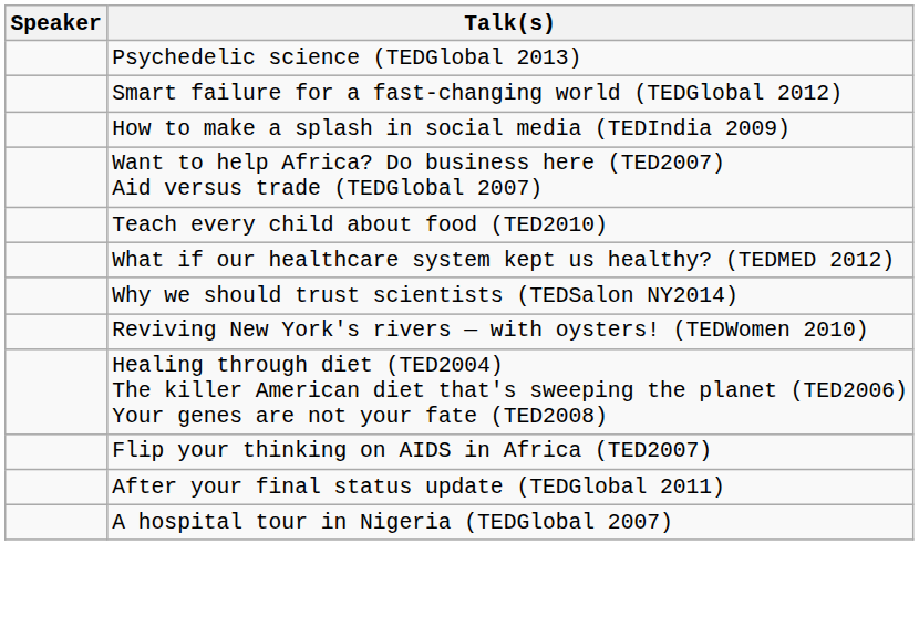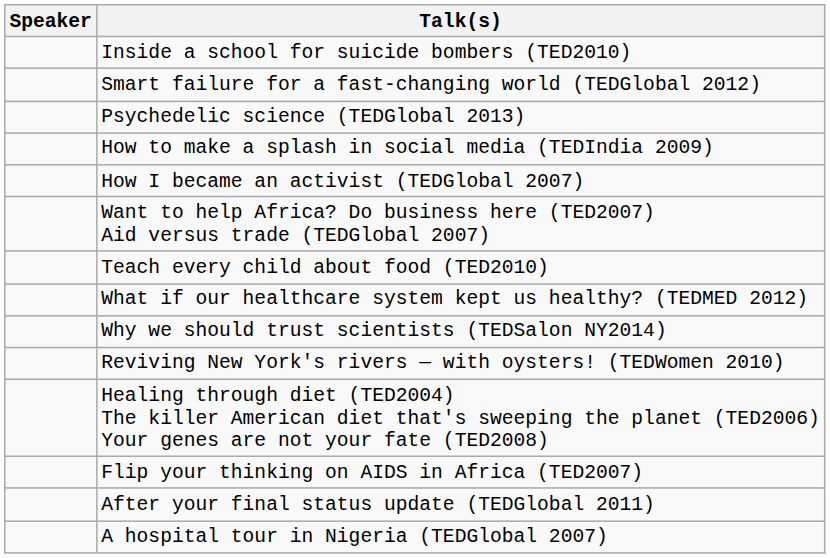 <table class='wikitable sortable'>
 <tr>
 <th>Speaker</th>
 <th>Talk(s)</th>
 </tr>
 <tr>
 <td></td>
-<td>Psychedelic science (TEDGlobal 2013)</td>
+<td>Inside a school for suicide bombers (TED2010)</td>
 </tr>
 <tr>
 <td></td>
 <td>Smart failure for a fast-changing world (TEDGlobal 2012)</td>
 </tr>
 <tr>
 <td></td>
+<td>Psychedelic science (TEDGlobal 2013)</td>
+</tr>
+<tr>
+<td></td>
 <td>How to make a splash in social media (TEDIndia 2009)</td>
+</tr>
+<tr>
+<td></td>
+<td>How I became an activist (TEDGlobal 2007)</td>
 </tr>
 <tr>
 <td></td>
 <td>Want to help Africa? Do business here (TED2007)<br> Aid versus trade (TEDGlobal 2007)</td>
 </tr>
 <tr>
 <td></td>
 <td>Teach every child about food (TED2010) </td>
 </tr>
 <tr>
 <td></td>
 <td>What if our healthcare system kept us healthy? (TEDMED 2012)</td>
 </tr>
 <tr>
 <td></td>
 <td>Why we should trust scientists (TEDSalon NY2014)</td>
 </tr>
 <tr>
 <td></td>
 <td>Reviving New York's rivers — with oysters! (TEDWomen 2010)</td>
 </tr>
 <tr>
 <td></td>
 <td>Healing through diet (TED2004)<br> The killer American diet that's sweeping the planet (TED2006)<br> Your genes are not your fate (TED2008)</td>
 </tr>
 <tr>
 <td></td>
 <td>Flip your thinking on AIDS in Africa (TED2007)</td>
 </tr>
 <tr>
 <td></td>
 <td>After your final status update (TEDGlobal 2011)</td>
 </tr>
 <tr>
 <td></td>
 <td>A hospital tour in Nigeria (TEDGlobal 2007)</td>
 </tr>
 </table>
